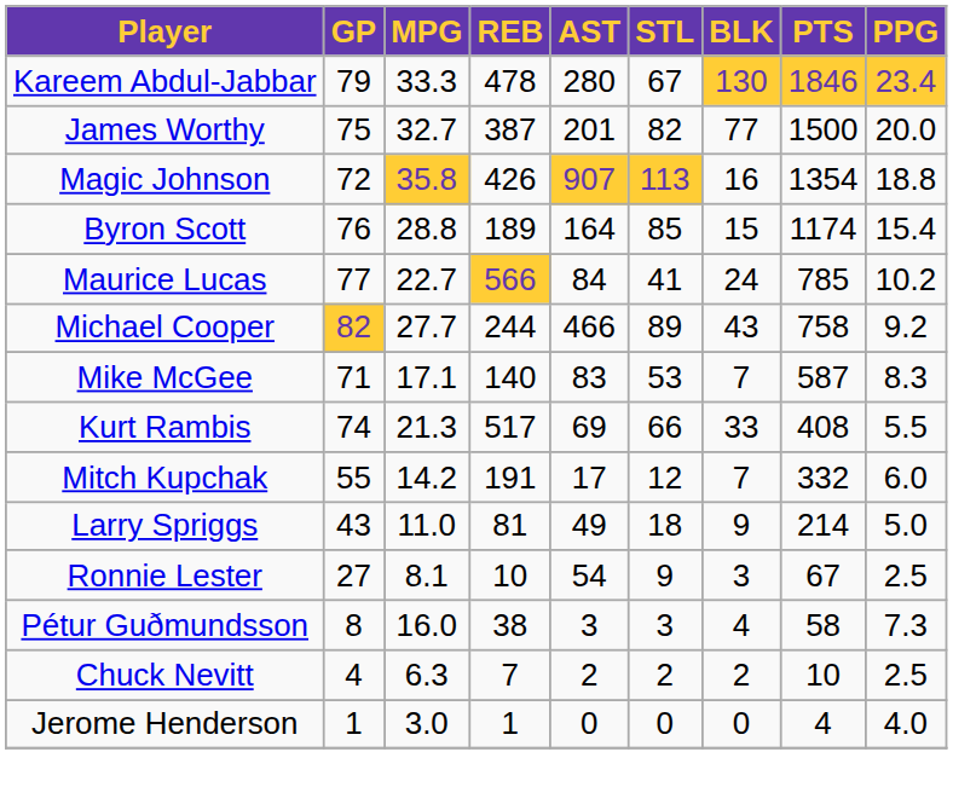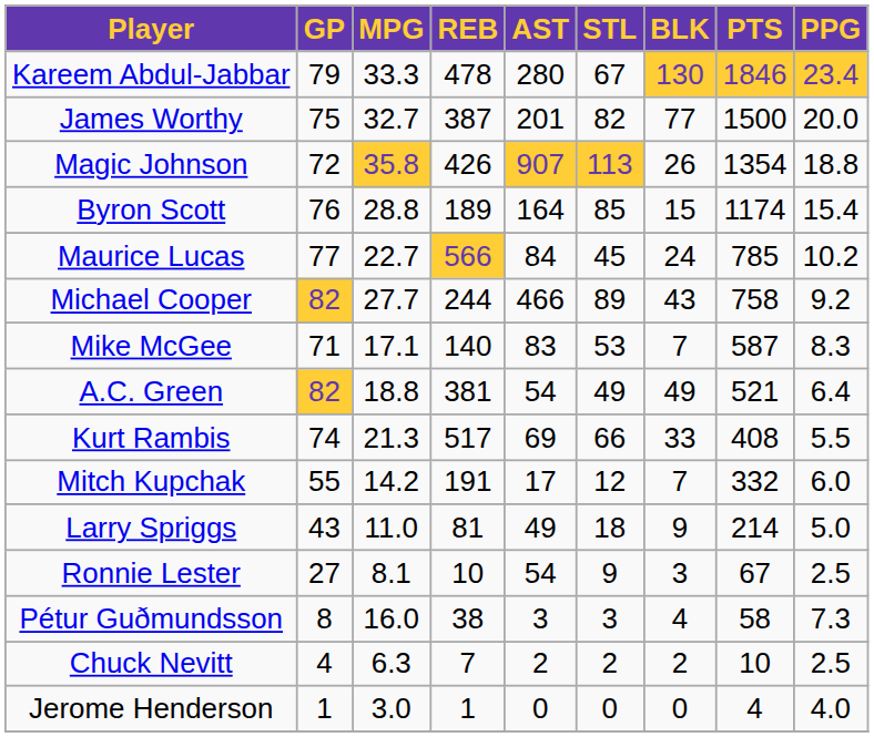 <table class="wikitable sortable" style="font-size:90%; text-align:center; white-space:nowrap;">
 <tr>
 <th style="color:#ffcd35;background:#6137ad;">Player</th>
 <th style="color:#ffcd35;background:#6137ad;">GP</th>
 <th style="color:#ffcd35;background:#6137ad;">MPG</th>
 <th style="color:#ffcd35;background:#6137ad;">REB</th>
 <th style="color:#ffcd35;background:#6137ad;">AST</th>
 <th style="color:#ffcd35;background:#6137ad;">STL</th>
 <th style="color:#ffcd35;background:#6137ad;">BLK</th>
 <th style="color:#ffcd35;background:#6137ad;">PTS</th>
 <th style="color:#ffcd35;background:#6137ad;">PPG</th>
 </tr>
 <tr align="center">
 <td><a href='#'>Kareem Abdul-Jabbar</a></td>
 <td>79</td>
 <td>33.3</td>
 <td>478</td>
 <td>280</td>
 <td>67</td>
 <td style="background:#ffcd35;color:#6137ad;">130</td>
 <td style="background:#ffcd35;color:#6137ad;">1846</td>
 <td style="background:#ffcd35;color:#6137ad;">23.4</td>
 </tr>
 <tr align="center">
 <td><a href='#'>James Worthy</a></td>
 <td>75</td>
 <td>32.7</td>
 <td>387</td>
 <td>201</td>
 <td>82</td>
 <td>77</td>
 <td>1500</td>
 <td>20.0</td>
 </tr>
 <tr align="center">
 <td><a href='#'>Magic Johnson</a></td>
 <td>72</td>
 <td style="background:#ffcd35;color:#6137ad;">35.8</td>
 <td>426</td>
 <td style="background:#ffcd35;color:#6137ad;">907</td>
 <td style="background:#ffcd35;color:#6137ad;">113</td>
-<td>16</td>
+<td>26</td>
 <td>1354</td>
 <td>18.8</td>
 </tr>
 <tr align="center">
 <td><a href='#'>Byron Scott</a></td>
 <td>76</td>
 <td>28.8</td>
 <td>189</td>
 <td>164</td>
 <td>85</td>
 <td>15</td>
 <td>1174</td>
 <td>15.4</td>
 </tr>
 <tr align="center">
 <td><a href='#'>Maurice Lucas</a></td>
 <td>77</td>
 <td>22.7</td>
 <td style="background:#ffcd35;color:#6137ad;">566</td>
 <td>84</td>
-<td>41</td>
+<td>45</td>
 <td>24</td>
 <td>785</td>
 <td>10.2</td>
 </tr>
 <tr align="center">
 <td><a href='#'>Michael Cooper</a></td>
 <td style="background:#ffcd35;color:#6137ad;">82</td>
 <td>27.7</td>
 <td>244</td>
 <td>466</td>
 <td>89</td>
 <td>43</td>
 <td>758</td>
 <td>9.2</td>
 </tr>
 <tr align="center">
 <td><a href='#'>Mike McGee</a></td>
 <td>71</td>
 <td>17.1</td>
 <td>140</td>
 <td>83</td>
 <td>53</td>
 <td>7</td>
 <td>587</td>
 <td>8.3</td>
+</tr>
+<tr align="center">
+<td><a href='#'>A.C. Green</a></td>
+<td style="background:#ffcd35;color:#6137ad;">82</td>
+<td>18.8</td>
+<td>381</td>
+<td>54</td>
+<td>49</td>
+<td>49</td>
+<td>521</td>
+<td>6.4</td>
 </tr>
 <tr align="center">
 <td><a href='#'>Kurt Rambis</a></td>
 <td>74</td>
 <td>21.3</td>
 <td>517</td>
 <td>69</td>
 <td>66</td>
 <td>33</td>
 <td>408</td>
 <td>5.5</td>
 </tr>
 <tr align="center">
 <td><a href='#'>Mitch Kupchak</a></td>
 <td>55</td>
 <td>14.2</td>
 <td>191</td>
 <td>17</td>
 <td>12</td>
 <td>7</td>
 <td>332</td>
 <td>6.0</td>
 </tr>
 <tr align="center">
 <td><a href='#'>Larry Spriggs</a></td>
 <td>43</td>
 <td>11.0</td>
 <td>81</td>
 <td>49</td>
 <td>18</td>
 <td>9</td>
 <td>214</td>
 <td>5.0</td>
 </tr>
 <tr align="center">
 <td><a href='#'>Ronnie Lester</a></td>
 <td>27</td>
 <td>8.1</td>
 <td>10</td>
 <td>54</td>
 <td>9</td>
 <td>3</td>
 <td>67</td>
 <td>2.5</td>
 </tr>
 <tr align="center">
 <td><a href='#'>Pétur Guðmundsson</a></td>
 <td>8</td>
 <td>16.0</td>
 <td>38</td>
 <td>3</td>
 <td>3</td>
 <td>4</td>
 <td>58</td>
 <td>7.3</td>
 </tr>
 <tr align="center">
 <td><a href='#'>Chuck Nevitt</a></td>
 <td>4</td>
 <td>6.3</td>
 <td>7</td>
 <td>2</td>
 <td>2</td>
 <td>2</td>
 <td>10</td>
 <td>2.5</td>
 </tr>
 <tr align="center">
 <td>Jerome Henderson</td>
 <td>1</td>
 <td>3.0</td>
 <td>1</td>
 <td>0</td>
 <td>0</td>
 <td>0</td>
 <td>4</td>
 <td>4.0</td>
 </tr>
 <tr align="center">
 </tr>
 </table>
